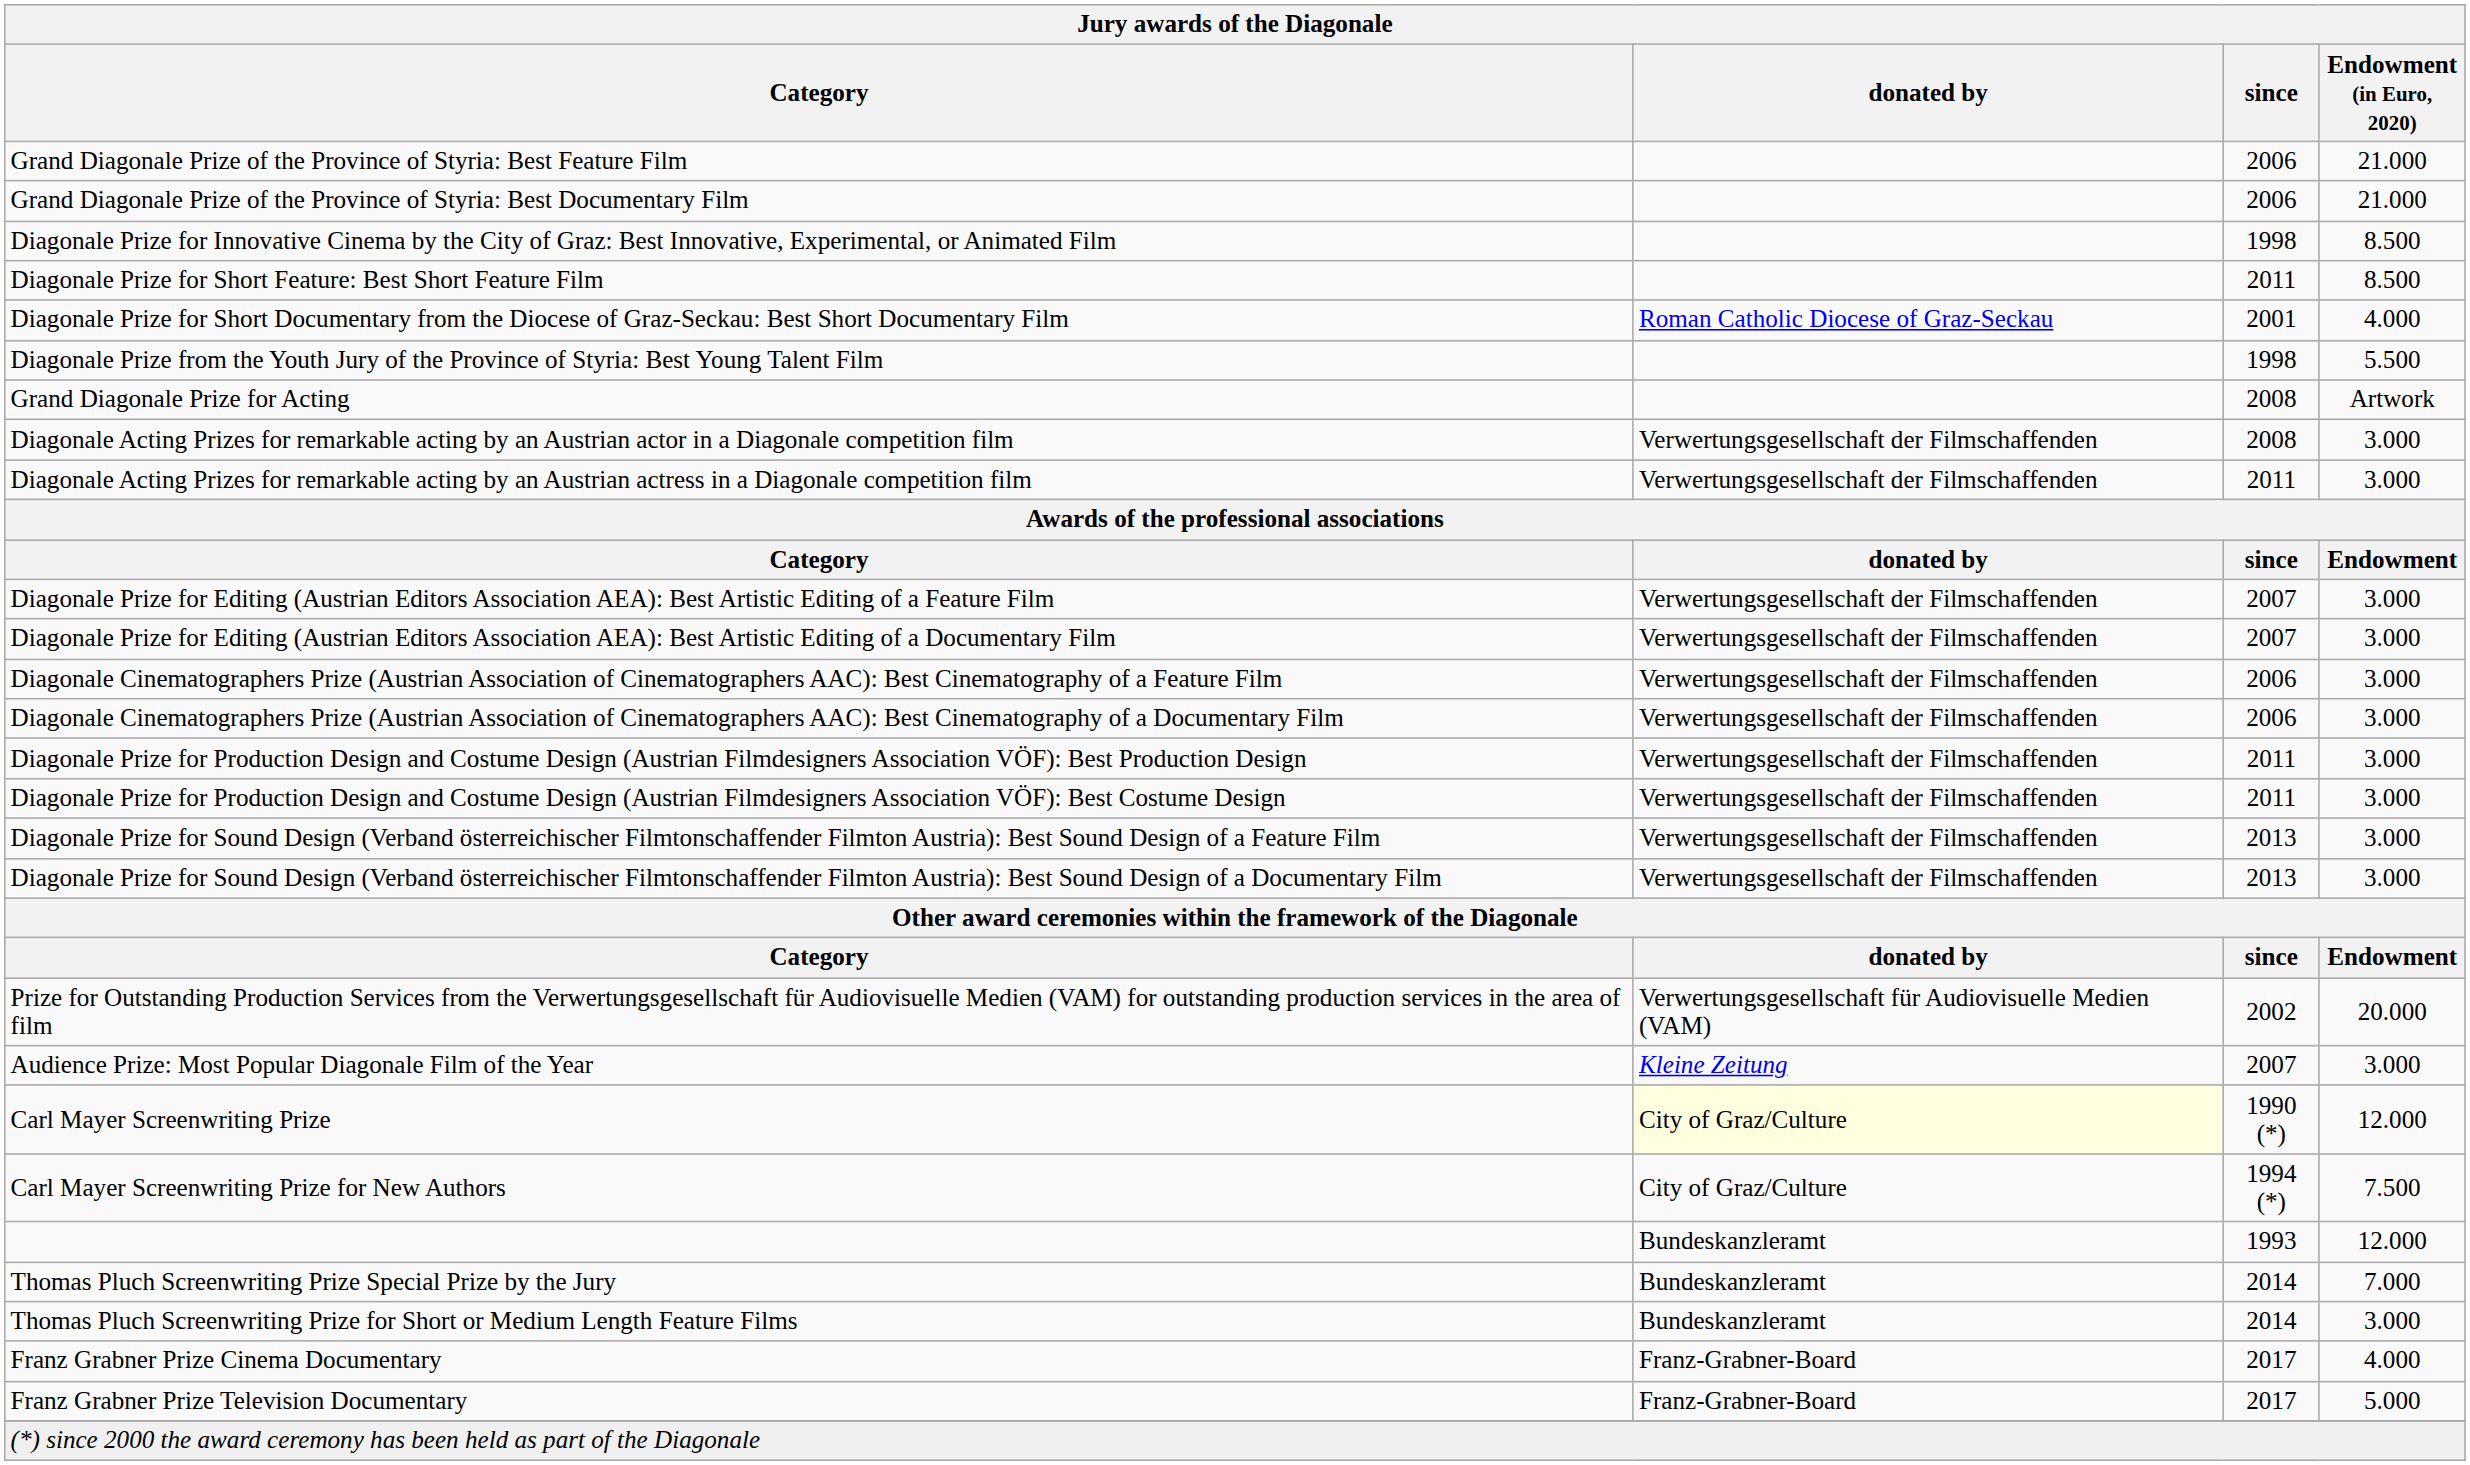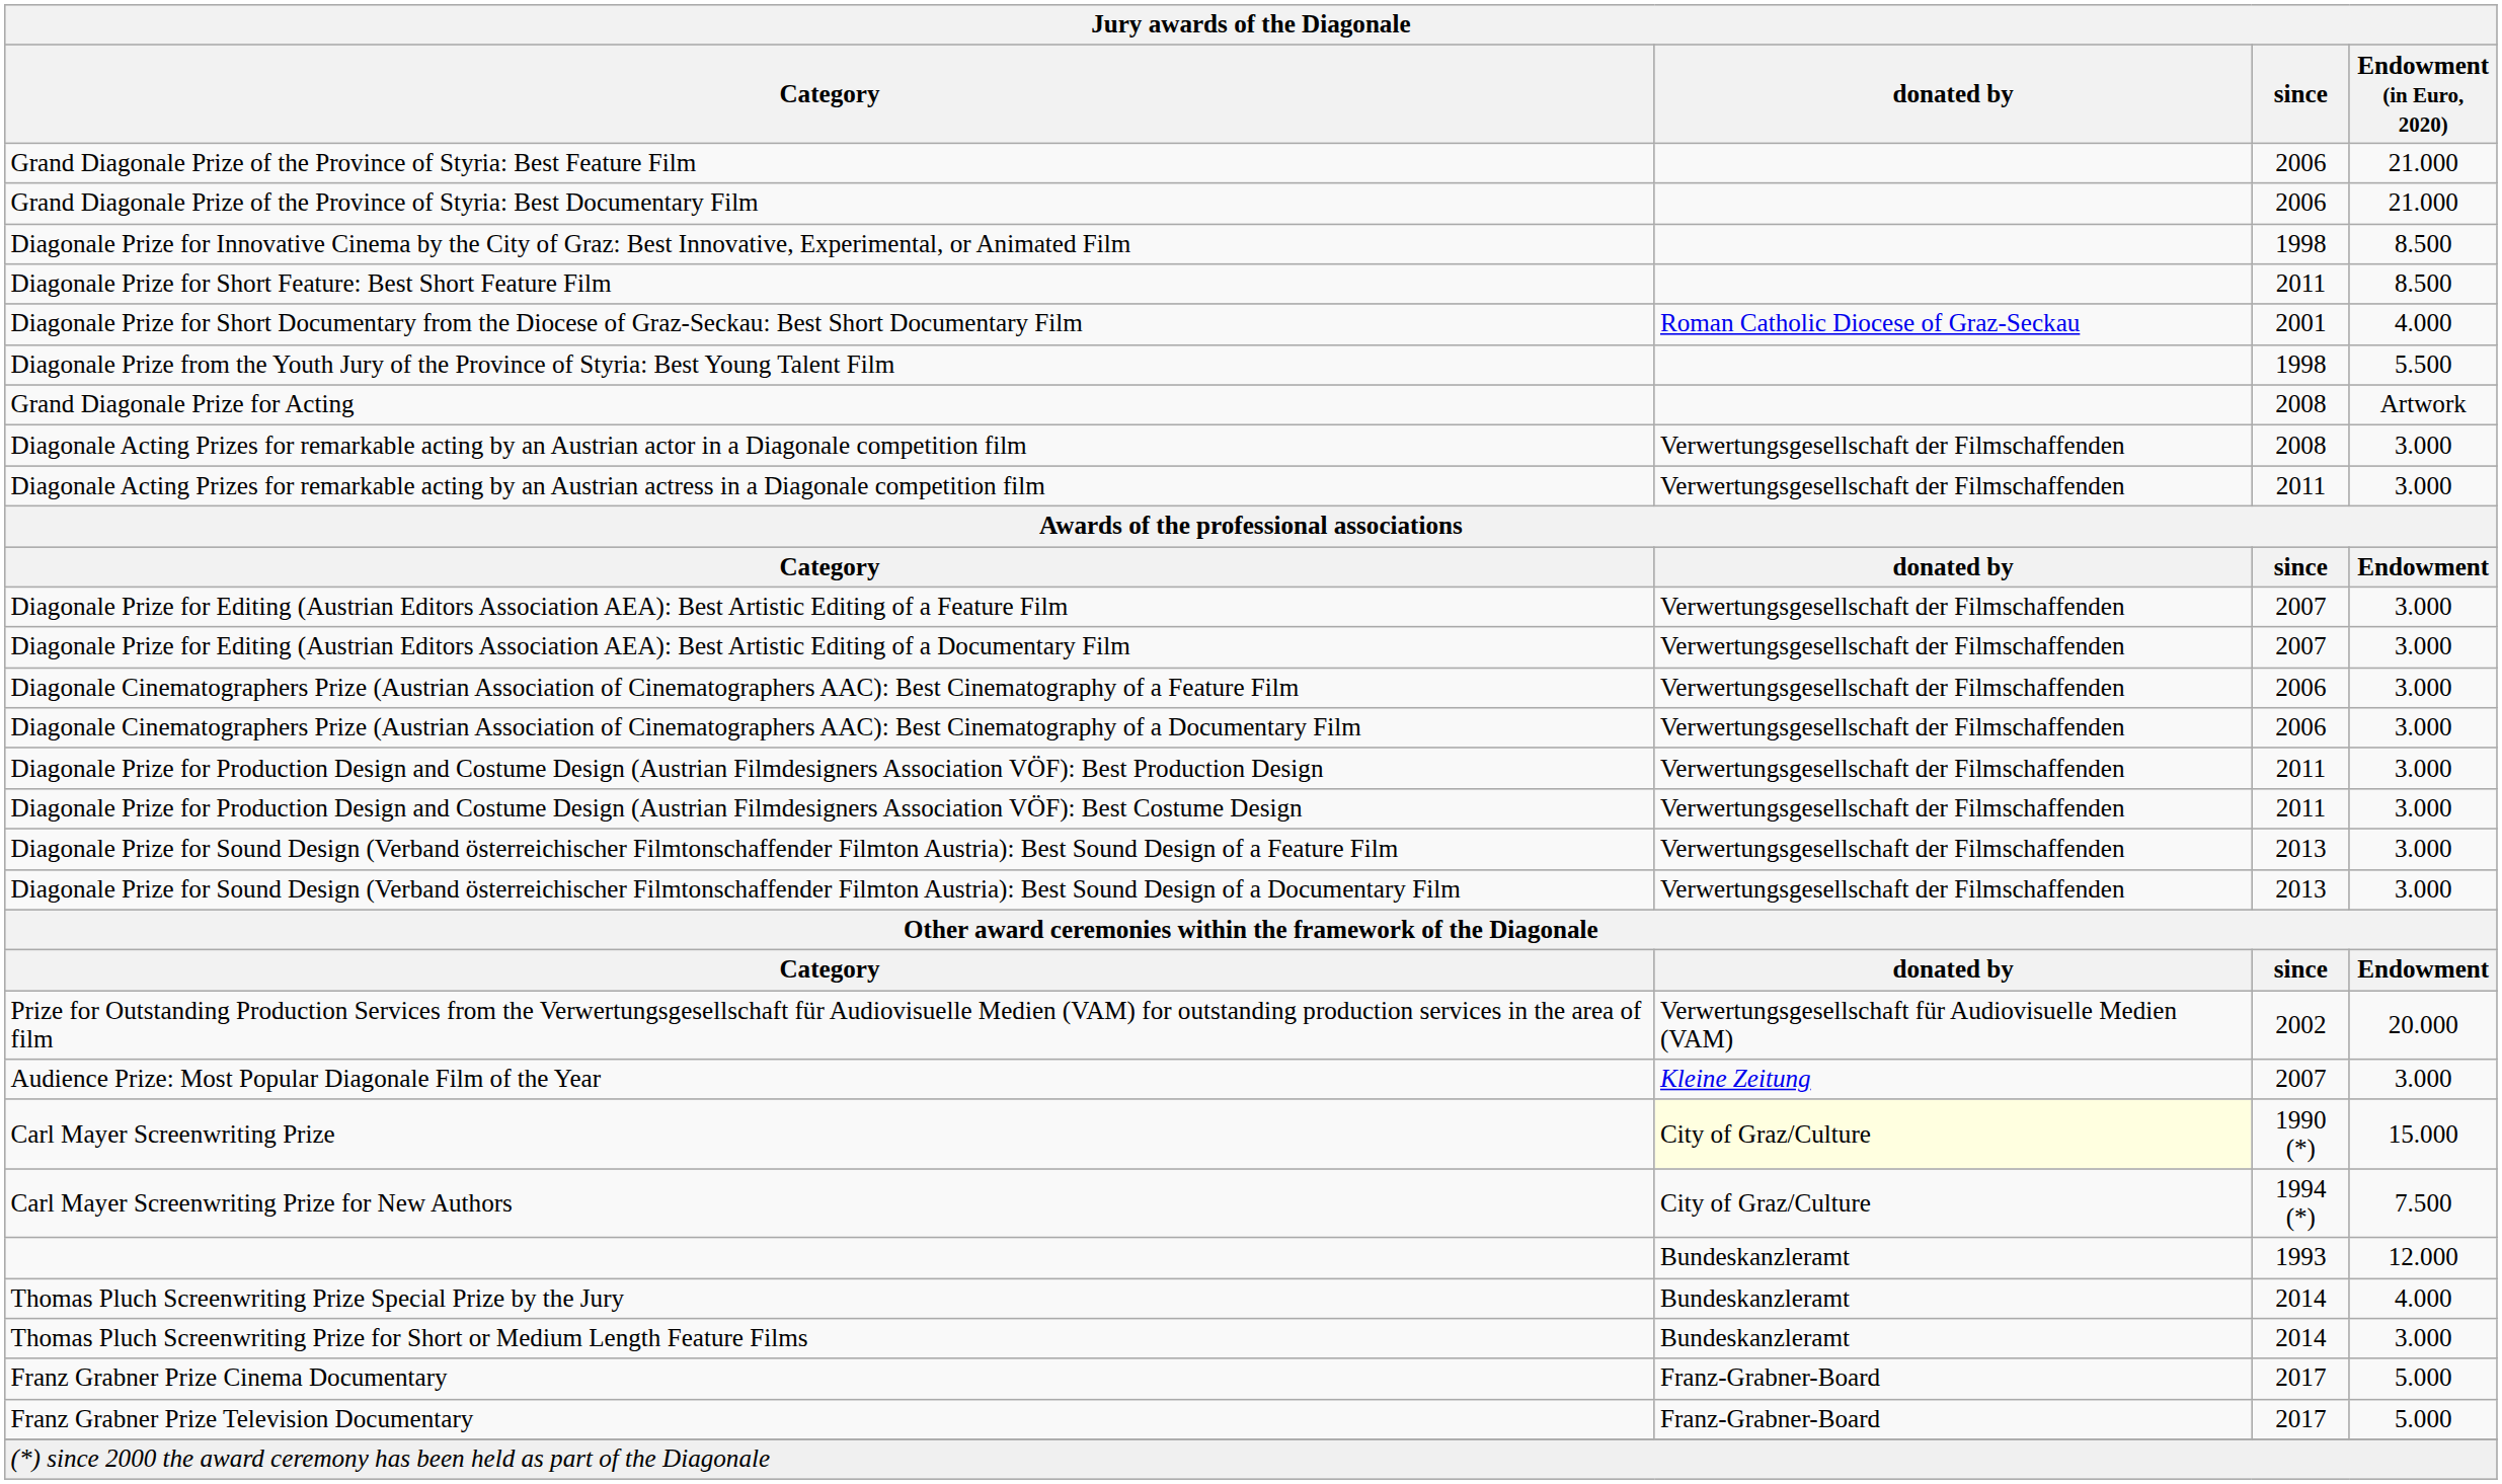 <table class="wikitable">
 <tr>
 <th colspan="4">Jury awards of the Diagonale</th>
 </tr>
 <tr class="hintergrundfarbe6" align="center">
 <th>Category</th>
 <th>donated by</th>
 <th>since</th>
 <th><strong>Endowment</strong><br><small>(in Euro, 2020)</small></th>
 </tr>
 <tr>
 <td>Grand Diagonale Prize of the Province of Styria: Best Feature Film</td>
 <td></td>
 <td align="center">2006</td>
 <td align="center">21.000</td>
 </tr>
 <tr>
 <td>Grand Diagonale Prize of the Province of Styria: Best Documentary Film</td>
 <td></td>
 <td align="center">2006</td>
 <td align="center">21.000</td>
 </tr>
 <tr>
 <td>Diagonale Prize for Innovative Cinema by the City of Graz: Best Innovative, Experimental, or Animated Film</td>
 <td></td>
 <td align="center">1998</td>
 <td align="center">8.500</td>
 </tr>
 <tr>
 <td>Diagonale Prize for Short Feature: Best Short Feature Film</td>
 <td></td>
 <td align="center">2011</td>
 <td align="center">8.500</td>
 </tr>
 <tr>
 <td>Diagonale Prize for Short Documentary from the Diocese of Graz-Seckau: Best Short Documentary Film</td>
 <td><a href='#'>Roman Catholic Diocese of Graz-Seckau</a></td>
 <td align="center">2001</td>
 <td align="center">4.000</td>
 </tr>
 <tr>
 <td>Diagonale Prize from the Youth Jury of the Province of Styria: Best Young Talent Film</td>
 <td></td>
 <td align="center">1998</td>
 <td align="center">5.500</td>
 </tr>
 <tr>
 <td>Grand Diagonale Prize for Acting</td>
 <td></td>
 <td align="center">2008</td>
 <td align="center">Artwork</td>
 </tr>
 <tr>
 <td>Diagonale Acting Prizes for remarkable acting by an Austrian actor in a Diagonale competition film</td>
 <td>Verwertungsgesellschaft der Filmschaffenden</td>
 <td align="center">2008</td>
 <td align="center">3.000</td>
 </tr>
 <tr>
 <td>Diagonale Acting Prizes for remarkable acting by an Austrian actress in a Diagonale competition film</td>
 <td>Verwertungsgesellschaft der Filmschaffenden</td>
 <td align="center">2011</td>
 <td align="center">3.000</td>
 </tr>
 <tr align="center" class="hintergrundfarbe5">
 <th colspan="4">Awards of the professional associations</th>
 </tr>
 <tr class="hintergrundfarbe6" align="center">
 <th>Category</th>
 <th>donated by</th>
 <th>since</th>
 <th><strong>Endowment</strong></th>
 </tr>
 <tr>
 <td>Diagonale Prize for Editing (Austrian Editors Association AEA): Best Artistic Editing of a Feature Film</td>
 <td>Verwertungsgesellschaft der Filmschaffenden</td>
 <td align="center">2007</td>
 <td align="center">3.000</td>
 </tr>
 <tr>
 <td>Diagonale Prize for Editing (Austrian Editors Association AEA): Best Artistic Editing of a Documentary Film</td>
 <td>Verwertungsgesellschaft der Filmschaffenden</td>
 <td align="center">2007</td>
 <td align="center">3.000</td>
 </tr>
 <tr>
 <td>Diagonale Cinematographers Prize (Austrian Association of Cinematographers AAC): Best Cinematography of a Feature Film</td>
 <td>Verwertungsgesellschaft der Filmschaffenden</td>
 <td align="center">2006</td>
 <td align="center">3.000</td>
 </tr>
 <tr>
 <td>Diagonale Cinematographers Prize (Austrian Association of Cinematographers AAC): Best Cinematography of a Documentary Film</td>
 <td>Verwertungsgesellschaft der Filmschaffenden</td>
 <td align="center">2006</td>
 <td align="center">3.000</td>
 </tr>
 <tr>
 <td>Diagonale Prize for Production Design and Costume Design (Austrian Filmdesigners Association VÖF): Best Production Design</td>
 <td>Verwertungsgesellschaft der Filmschaffenden</td>
 <td align="center">2011</td>
 <td align="center">3.000</td>
 </tr>
 <tr>
 <td>Diagonale Prize for Production Design and Costume Design (Austrian Filmdesigners Association VÖF): Best Costume Design</td>
 <td>Verwertungsgesellschaft der Filmschaffenden</td>
 <td align="center">2011</td>
 <td align="center">3.000</td>
 </tr>
 <tr>
 <td>Diagonale Prize for Sound Design (Verband österreichischer Filmtonschaffender Filmton Austria): Best Sound Design of a Feature Film</td>
 <td>Verwertungsgesellschaft der Filmschaffenden</td>
 <td align="center">2013</td>
 <td align="center">3.000</td>
 </tr>
 <tr>
 <td>Diagonale Prize for Sound Design (Verband österreichischer Filmtonschaffender Filmton Austria): Best Sound Design of a Documentary Film</td>
 <td>Verwertungsgesellschaft der Filmschaffenden</td>
 <td align="center">2013</td>
 <td align="center">3.000</td>
 </tr>
 <tr align="center" class="hintergrundfarbe5">
 <th colspan="4">Other award ceremonies within the framework of the Diagonale</th>
 </tr>
 <tr class="hintergrundfarbe6" align="center">
 <th>Category</th>
 <th>donated by</th>
 <th>since</th>
 <th><strong>Endowment</strong></th>
 </tr>
 <tr>
 <td>Prize for Outstanding Production Services from the Verwertungsgesellschaft für Audiovisuelle Medien (VAM) for outstanding production services in the area of film</td>
 <td>Verwertungsgesellschaft für Audiovisuelle Medien (VAM)</td>
 <td align="center">2002</td>
 <td align="center">20.000</td>
 </tr>
 <tr>
 <td>Audience Prize: Most Popular Diagonale Film of the Year</td>
 <td><em><a href='#'>Kleine Zeitung</a></em></td>
 <td align="center">2007</td>
 <td align="center">3.000</td>
 </tr>
 <tr>
 <td>Carl Mayer Screenwriting Prize</td>
 <td style="background: lightyellow;">City of Graz/Culture</td>
 <td align="center">1990 (*)</td>
-<td align="center">12.000</td>
+<td align="center">15.000</td>
 </tr>
 <tr>
 <td>Carl Mayer Screenwriting Prize for New Authors</td>
 <td>City of Graz/Culture</td>
 <td align="center">1994 (*)</td>
 <td align="center">7.500</td>
 </tr>
 <tr>
 <td></td>
 <td>Bundeskanzleramt</td>
 <td align="center">1993</td>
 <td align="center">12.000</td>
 </tr>
 <tr>
 <td>Thomas Pluch Screenwriting Prize Special Prize by the Jury</td>
 <td>Bundeskanzleramt</td>
 <td align="center">2014</td>
-<td align="center">7.000</td>
+<td align="center">4.000</td>
 </tr>
 <tr>
 <td>Thomas Pluch Screenwriting Prize for Short or Medium Length Feature Films</td>
 <td>Bundeskanzleramt</td>
 <td align="center">2014</td>
 <td align="center">3.000</td>
 </tr>
 <tr>
 <td>Franz Grabner Prize Cinema Documentary</td>
 <td>Franz-Grabner-Board</td>
 <td align="center">2017</td>
-<td align="center">4.000</td>
+<td align="center">5.000</td>
 </tr>
 <tr>
 <td>Franz Grabner Prize Television Documentary</td>
 <td>Franz-Grabner-Board</td>
 <td align="center">2017</td>
 <td align="center">5.000</td>
 </tr>
 <tr>
 </tr>
 <tr>
 <td colspan="4" bgcolor="#f0f0f0"><em>(*) since 2000 the award ceremony has been held as part of the Diagonale</em></td>
 </tr>
 </table>
